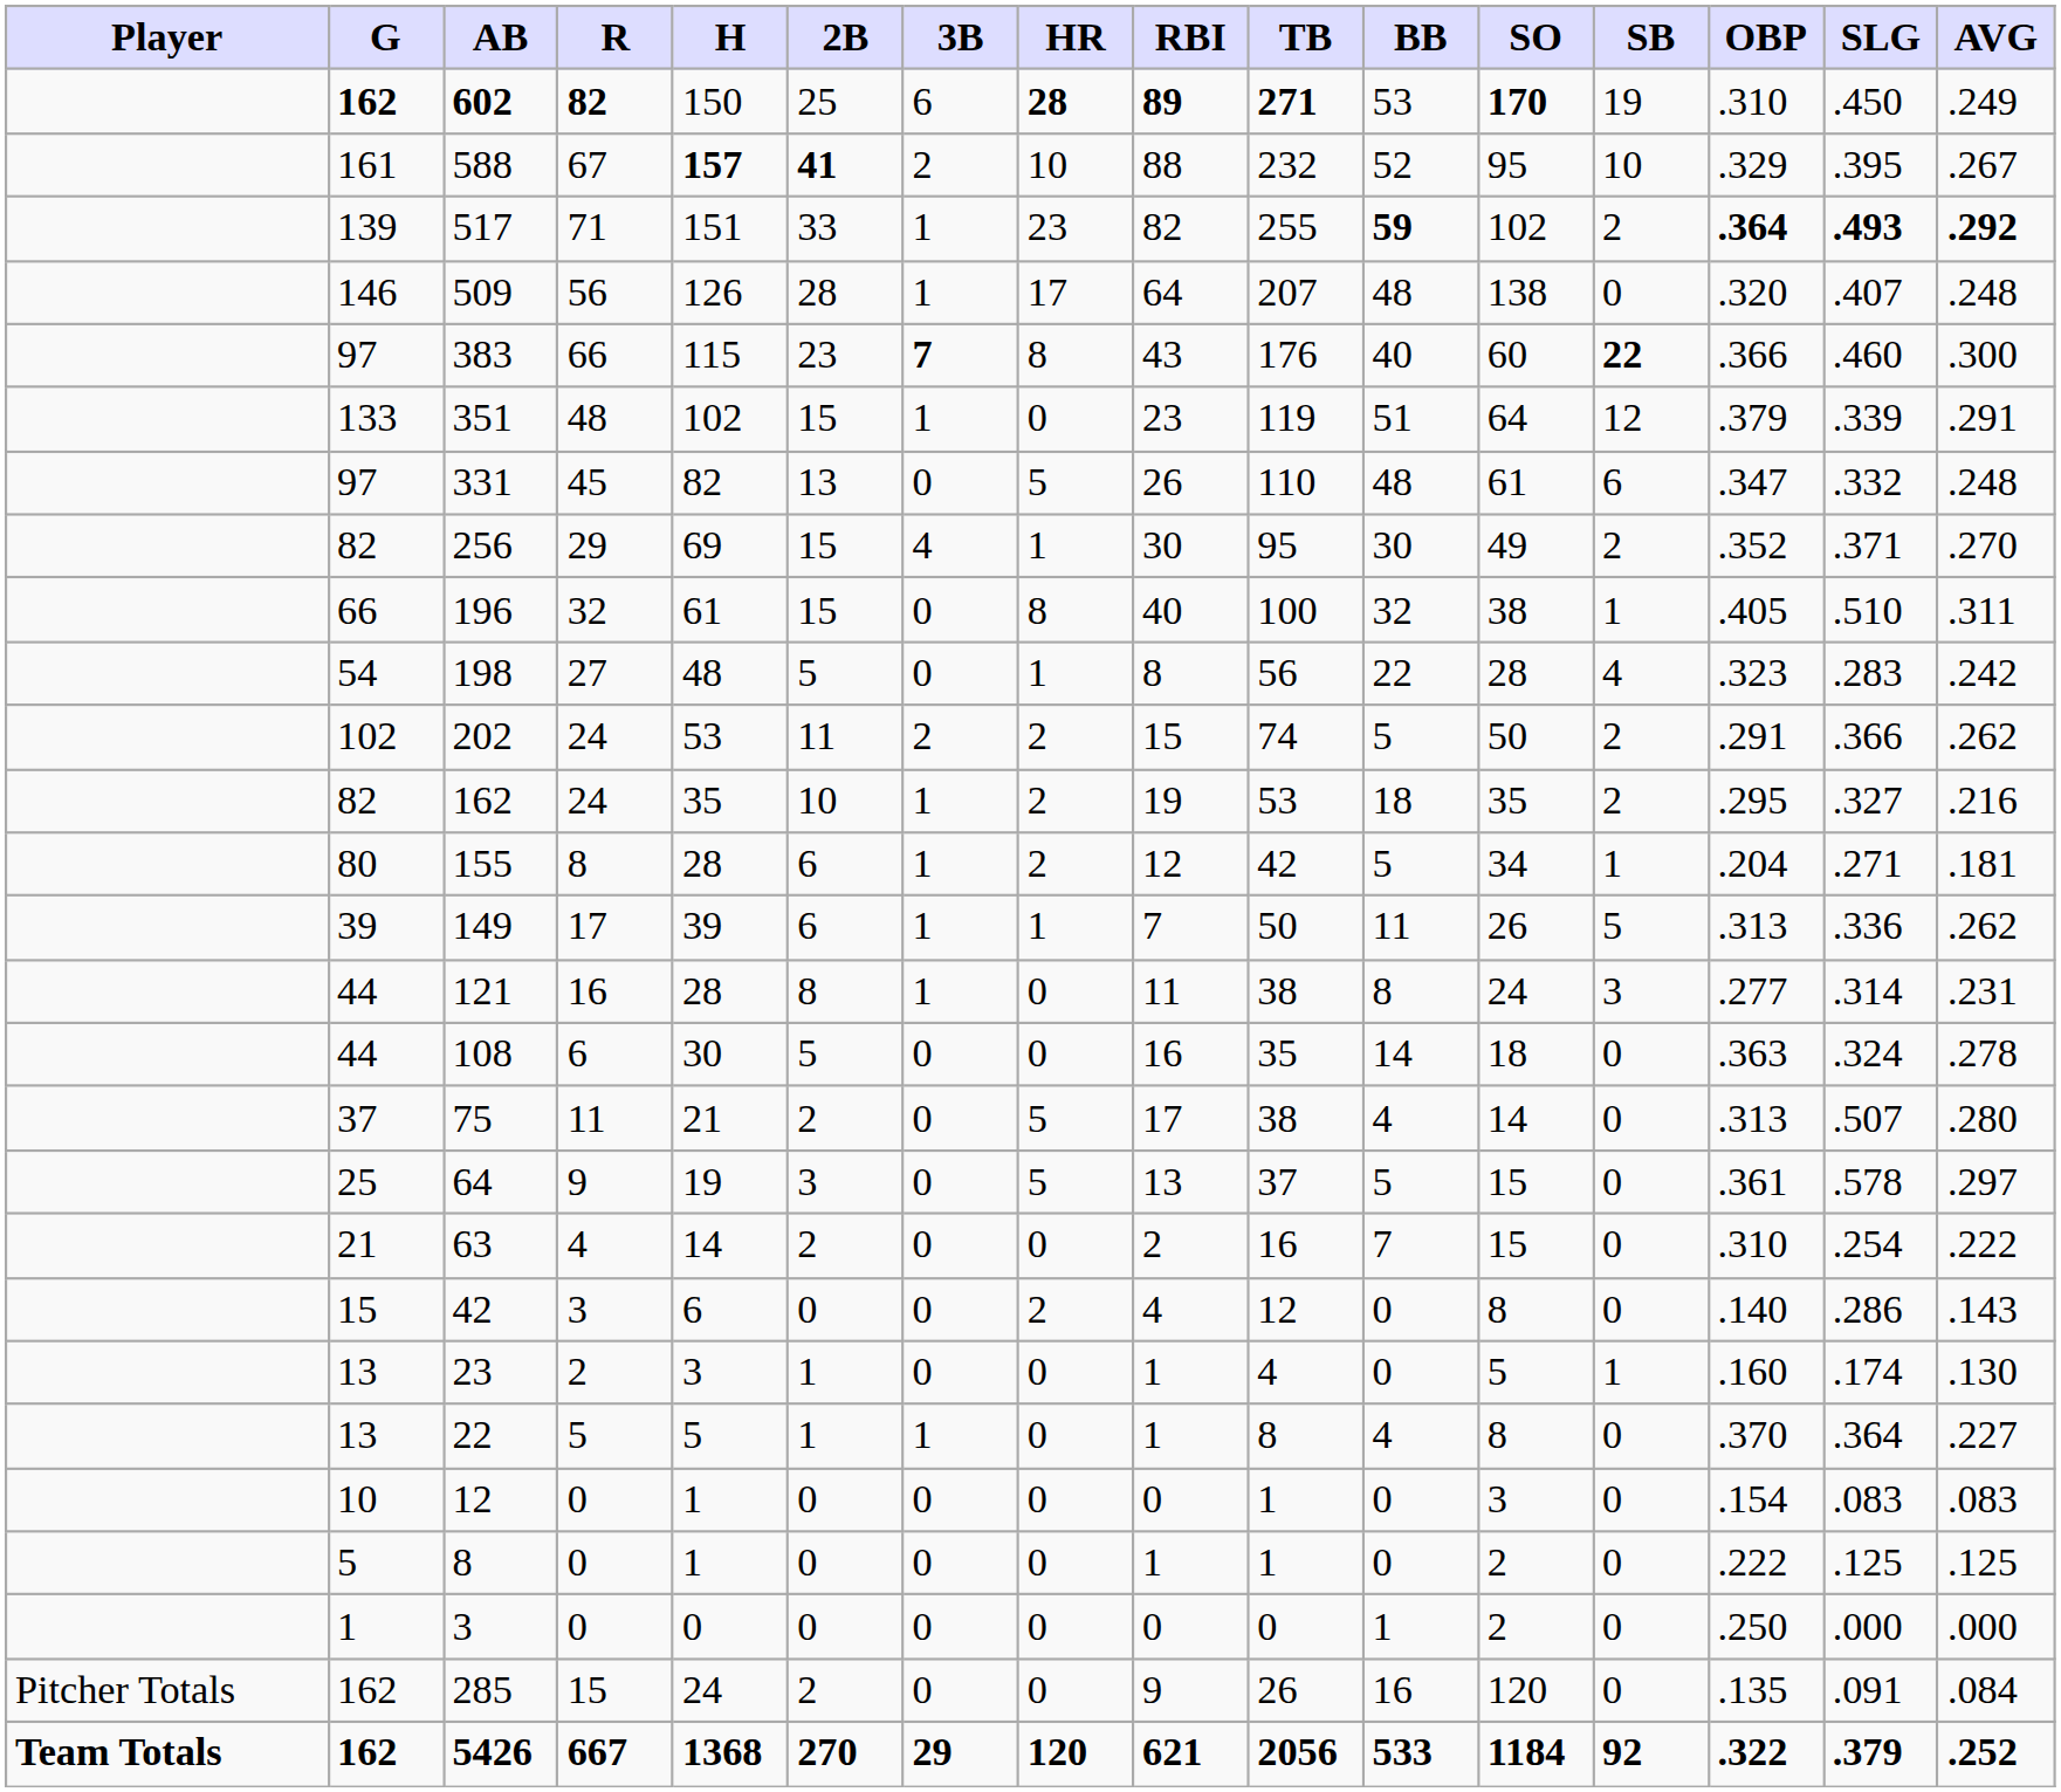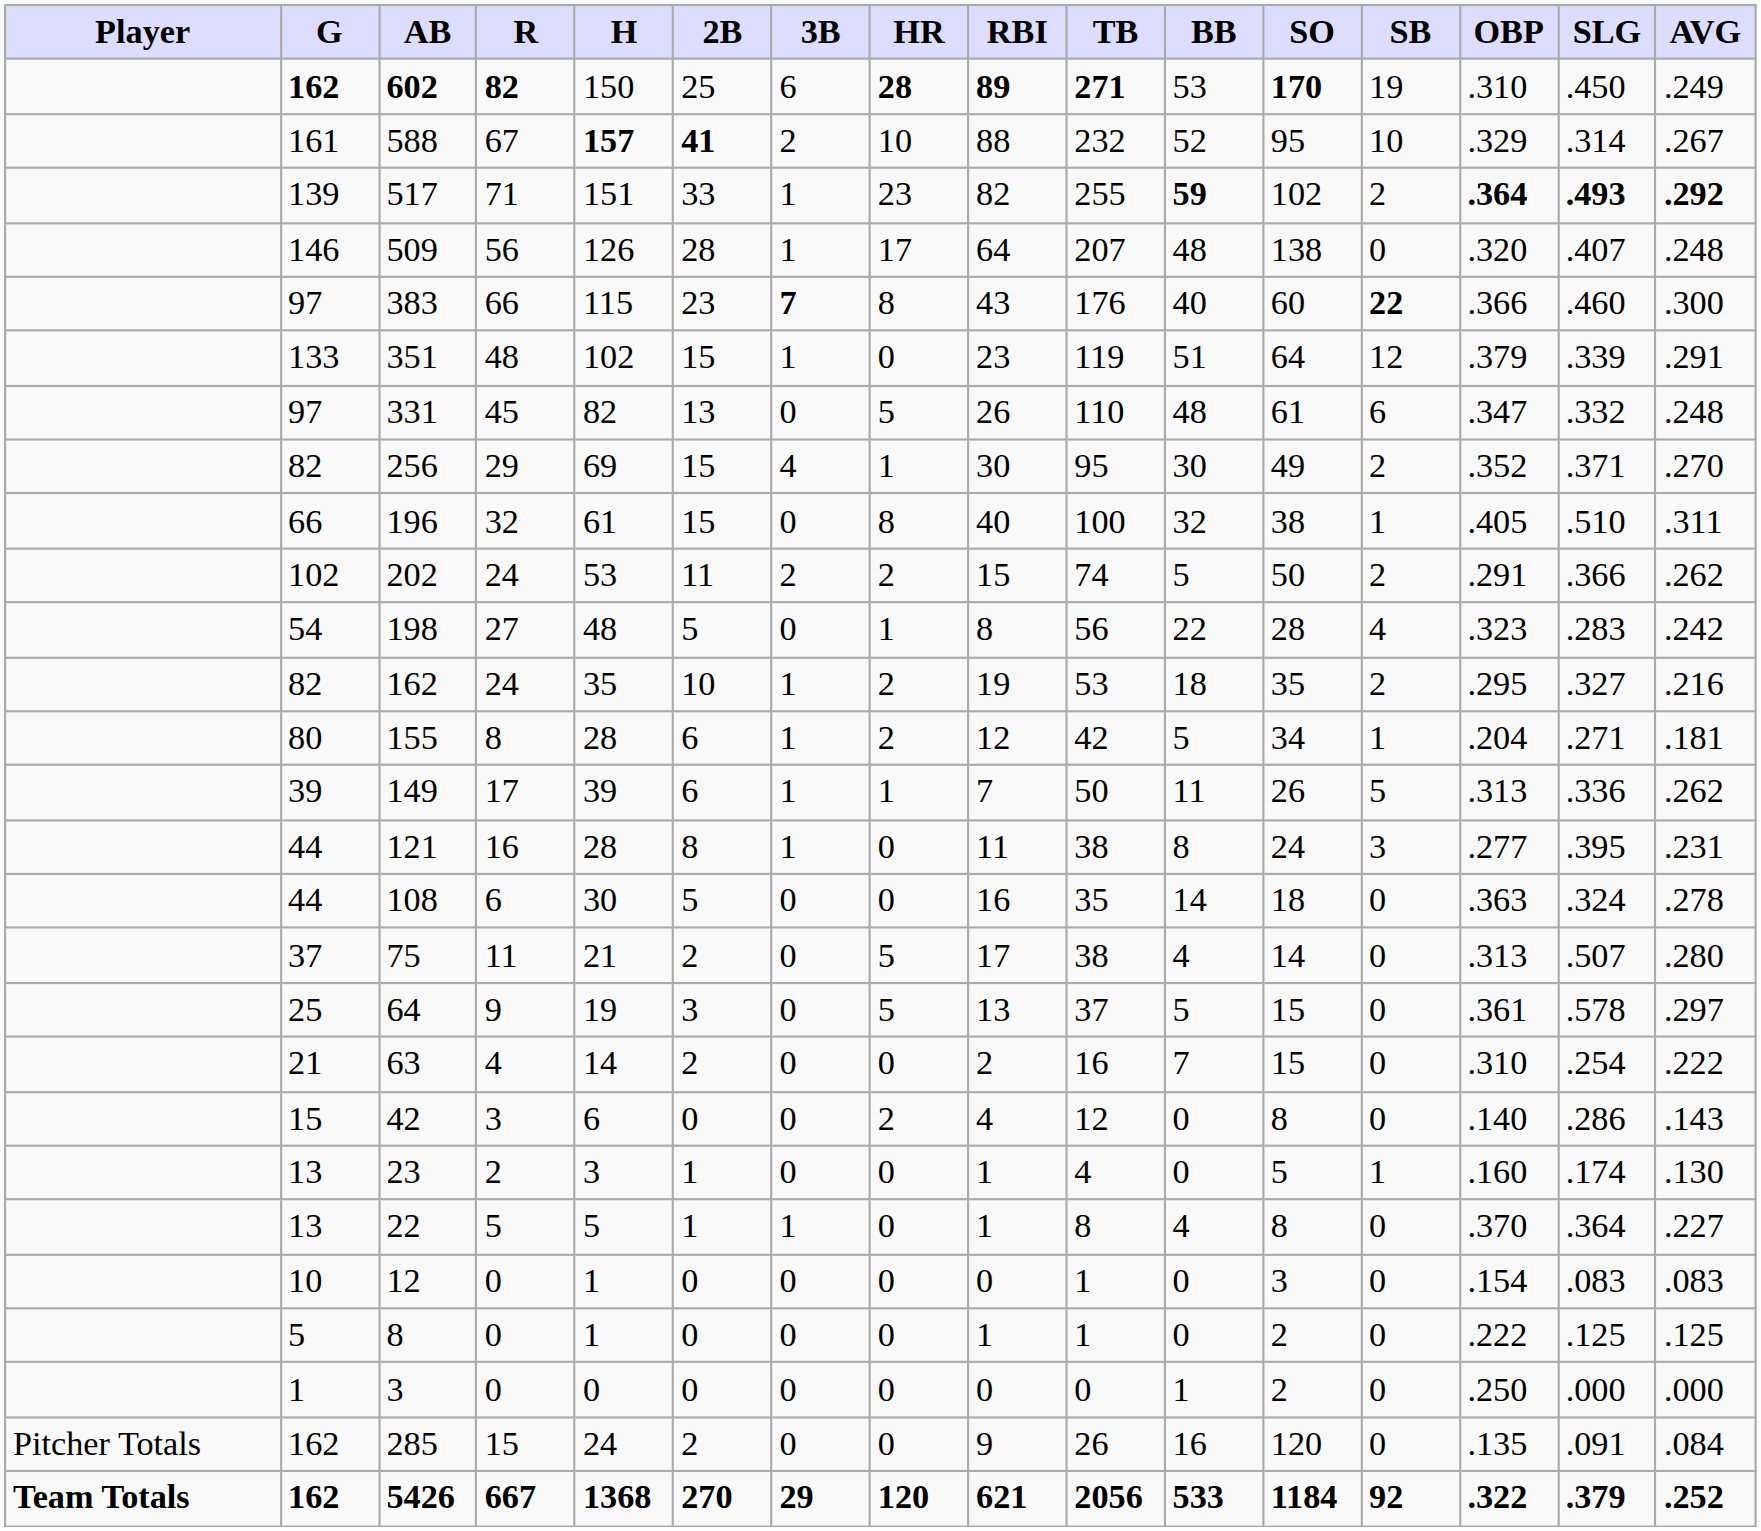 <table class="wikitable sortable">
 <tr>
 <th style="background:#ddf; width:14%;">Player</th>
 <th style="background:#ddf; width:5%;">G</th>
 <th style="background:#ddf; width:5%;">AB</th>
 <th style="background:#ddf; width:5%;">R</th>
 <th style="background:#ddf; width:5%;">H</th>
 <th style="background:#ddf; width:5%;">2B</th>
 <th style="background:#ddf; width:5%;">3B</th>
 <th style="background:#ddf; width:5%;">HR</th>
 <th style="background:#ddf; width:5%;">RBI</th>
 <th style="background:#ddf; width:5%;">TB</th>
 <th style="background:#ddf; width:5%;">BB</th>
 <th style="background:#ddf; width:5%;">SO</th>
 <th style="background:#ddf; width:5%;">SB</th>
 <th style="background:#ddf; width:5%;">OBP</th>
 <th style="background:#ddf; width:5%;">SLG</th>
 <th style="background:#ddf; width:5%;">AVG</th>
 </tr>
 <tr>
 <td></td>
 <td><strong>162</strong></td>
 <td><strong>602</strong></td>
 <td><strong>82</strong></td>
 <td>150</td>
 <td>25</td>
 <td>6</td>
 <td><strong> 28</strong></td>
 <td><strong>89</strong></td>
 <td><strong>271</strong></td>
 <td>53</td>
 <td><strong>170</strong></td>
 <td>19</td>
 <td>.310</td>
 <td>.450</td>
 <td>.249</td>
 </tr>
 <tr>
 <td></td>
 <td>161</td>
 <td>588</td>
 <td>67</td>
 <td><strong>157</strong></td>
 <td><strong>41</strong></td>
 <td>2</td>
 <td>10</td>
 <td>88</td>
 <td>232</td>
 <td>52</td>
 <td>95</td>
 <td>10</td>
 <td>.329</td>
-<td>.395</td>
+<td>.314</td>
 <td>.267</td>
 </tr>
 <tr>
 <td></td>
 <td>139</td>
 <td>517</td>
 <td>71</td>
 <td>151</td>
 <td>33</td>
 <td>1</td>
 <td>23</td>
 <td>82</td>
 <td>255</td>
 <td><strong>59</strong></td>
 <td>102</td>
 <td>2</td>
 <td><strong>.364</strong></td>
 <td><strong>.493</strong></td>
 <td><strong>.292</strong></td>
 </tr>
 <tr>
 <td></td>
 <td>146</td>
 <td>509</td>
 <td>56</td>
 <td>126</td>
 <td>28</td>
 <td>1</td>
 <td>17</td>
 <td>64</td>
 <td>207</td>
 <td>48</td>
 <td>138</td>
 <td>0</td>
 <td>.320</td>
 <td>.407</td>
 <td>.248</td>
 </tr>
 <tr>
 <td></td>
 <td>97</td>
 <td>383</td>
 <td>66</td>
 <td>115</td>
 <td>23</td>
 <td><strong> 7</strong></td>
 <td>8</td>
 <td>43</td>
 <td>176</td>
 <td>40</td>
 <td>60</td>
 <td><strong> 22</strong></td>
 <td>.366</td>
 <td>.460</td>
 <td>.300</td>
 </tr>
 <tr>
 <td></td>
 <td>133</td>
 <td>351</td>
 <td>48</td>
 <td>102</td>
 <td>15</td>
 <td>1</td>
 <td>0</td>
 <td>23</td>
 <td>119</td>
 <td>51</td>
 <td>64</td>
 <td>12</td>
 <td>.379</td>
 <td>.339</td>
 <td>.291</td>
 </tr>
 <tr>
 <td></td>
 <td>97</td>
 <td>331</td>
 <td>45</td>
 <td>82</td>
 <td>13</td>
 <td>0</td>
 <td>5</td>
 <td>26</td>
 <td>110</td>
 <td>48</td>
 <td>61</td>
 <td>6</td>
 <td>.347</td>
 <td>.332</td>
 <td>.248</td>
 </tr>
 <tr>
 <td></td>
 <td>82</td>
 <td>256</td>
 <td>29</td>
 <td>69</td>
 <td>15</td>
 <td>4</td>
 <td>1</td>
 <td>30</td>
 <td>95</td>
 <td>30</td>
 <td>49</td>
 <td>2</td>
 <td>.352</td>
 <td>.371</td>
 <td>.270</td>
 </tr>
 <tr>
 <td></td>
 <td>66</td>
 <td>196</td>
 <td>32</td>
 <td>61</td>
 <td>15</td>
 <td>0</td>
 <td>8</td>
 <td>40</td>
 <td>100</td>
 <td>32</td>
 <td>38</td>
 <td>1</td>
 <td>.405</td>
 <td>.510</td>
 <td>.311</td>
 </tr>
 <tr>
 <td></td>
+<td>102</td>
+<td>202</td>
+<td>24</td>
+<td>53</td>
+<td>11</td>
+<td>2</td>
+<td>2</td>
+<td>15</td>
+<td>74</td>
+<td>5</td>
+<td>50</td>
+<td>2</td>
+<td>.291</td>
+<td>.366</td>
+<td>.262</td>
+</tr>
+<tr>
+<td></td>
 <td>54</td>
 <td>198</td>
 <td>27</td>
 <td>48</td>
 <td>5</td>
 <td>0</td>
 <td>1</td>
 <td>8</td>
 <td>56</td>
 <td>22</td>
 <td>28</td>
 <td>4</td>
 <td>.323</td>
 <td>.283</td>
 <td>.242</td>
-</tr>
-<tr>
-<td></td>
-<td>102</td>
-<td>202</td>
-<td>24</td>
-<td>53</td>
-<td>11</td>
-<td>2</td>
-<td>2</td>
-<td>15</td>
-<td>74</td>
-<td>5</td>
-<td>50</td>
-<td>2</td>
-<td>.291</td>
-<td>.366</td>
-<td>.262</td>
 </tr>
 <tr>
 <td></td>
 <td>82</td>
 <td>162</td>
 <td>24</td>
 <td>35</td>
 <td>10</td>
 <td>1</td>
 <td>2</td>
 <td>19</td>
 <td>53</td>
 <td>18</td>
 <td>35</td>
 <td>2</td>
 <td>.295</td>
 <td>.327</td>
 <td>.216</td>
 </tr>
 <tr>
 <td></td>
 <td>80</td>
 <td>155</td>
 <td>8</td>
 <td>28</td>
 <td>6</td>
 <td>1</td>
 <td>2</td>
 <td>12</td>
 <td>42</td>
 <td>5</td>
 <td>34</td>
 <td>1</td>
 <td>.204</td>
 <td>.271</td>
 <td>.181</td>
 </tr>
 <tr>
 <td></td>
 <td>39</td>
 <td>149</td>
 <td>17</td>
 <td>39</td>
 <td>6</td>
 <td>1</td>
 <td>1</td>
 <td>7</td>
 <td>50</td>
 <td>11</td>
 <td>26</td>
 <td>5</td>
 <td>.313</td>
 <td>.336</td>
 <td>.262</td>
 </tr>
 <tr>
 <td></td>
 <td>44</td>
 <td>121</td>
 <td>16</td>
 <td>28</td>
 <td>8</td>
 <td>1</td>
 <td>0</td>
 <td>11</td>
 <td>38</td>
 <td>8</td>
 <td>24</td>
 <td>3</td>
 <td>.277</td>
-<td>.314</td>
+<td>.395</td>
 <td>.231</td>
 </tr>
 <tr>
 <td></td>
 <td>44</td>
 <td>108</td>
 <td>6</td>
 <td>30</td>
 <td>5</td>
 <td>0</td>
 <td>0</td>
 <td>16</td>
 <td>35</td>
 <td>14</td>
 <td>18</td>
 <td>0</td>
 <td>.363</td>
 <td>.324</td>
 <td>.278</td>
 </tr>
 <tr>
 <td></td>
 <td>37</td>
 <td>75</td>
 <td>11</td>
 <td>21</td>
 <td>2</td>
 <td>0</td>
 <td>5</td>
 <td>17</td>
 <td>38</td>
 <td>4</td>
 <td>14</td>
 <td>0</td>
 <td>.313</td>
 <td>.507</td>
 <td>.280</td>
 </tr>
 <tr>
 <td></td>
 <td>25</td>
 <td>64</td>
 <td>9</td>
 <td>19</td>
 <td>3</td>
 <td>0</td>
 <td>5</td>
 <td>13</td>
 <td>37</td>
 <td>5</td>
 <td>15</td>
 <td>0</td>
 <td>.361</td>
 <td>.578</td>
 <td>.297</td>
 </tr>
 <tr>
 <td></td>
 <td>21</td>
 <td>63</td>
 <td>4</td>
 <td>14</td>
 <td>2</td>
 <td>0</td>
 <td>0</td>
 <td>2</td>
 <td>16</td>
 <td>7</td>
 <td>15</td>
 <td>0</td>
 <td>.310</td>
 <td>.254</td>
 <td>.222</td>
 </tr>
 <tr>
 <td></td>
 <td>15</td>
 <td>42</td>
 <td>3</td>
 <td>6</td>
 <td>0</td>
 <td>0</td>
 <td>2</td>
 <td>4</td>
 <td>12</td>
 <td>0</td>
 <td>8</td>
 <td>0</td>
 <td>.140</td>
 <td>.286</td>
 <td>.143</td>
 </tr>
 <tr>
 <td></td>
 <td>13</td>
 <td>23</td>
 <td>2</td>
 <td>3</td>
 <td>1</td>
 <td>0</td>
 <td>0</td>
 <td>1</td>
 <td>4</td>
 <td>0</td>
 <td>5</td>
 <td>1</td>
 <td>.160</td>
 <td>.174</td>
 <td>.130</td>
 </tr>
 <tr>
 <td></td>
 <td>13</td>
 <td>22</td>
 <td>5</td>
 <td>5</td>
 <td>1</td>
 <td>1</td>
 <td>0</td>
 <td>1</td>
 <td>8</td>
 <td>4</td>
 <td>8</td>
 <td>0</td>
 <td>.370</td>
 <td>.364</td>
 <td>.227</td>
 </tr>
 <tr>
 <td></td>
 <td>10</td>
 <td>12</td>
 <td>0</td>
 <td>1</td>
 <td>0</td>
 <td>0</td>
 <td>0</td>
 <td>0</td>
 <td>1</td>
 <td>0</td>
 <td>3</td>
 <td>0</td>
 <td>.154</td>
 <td>.083</td>
 <td>.083</td>
 </tr>
 <tr>
 <td></td>
 <td>5</td>
 <td>8</td>
 <td>0</td>
 <td>1</td>
 <td>0</td>
 <td>0</td>
 <td>0</td>
 <td>1</td>
 <td>1</td>
 <td>0</td>
 <td>2</td>
 <td>0</td>
 <td>.222</td>
 <td>.125</td>
 <td>.125</td>
 </tr>
 <tr>
 <td></td>
 <td>1</td>
 <td>3</td>
 <td>0</td>
 <td>0</td>
 <td>0</td>
 <td>0</td>
 <td>0</td>
 <td>0</td>
 <td>0</td>
 <td>1</td>
 <td>2</td>
 <td>0</td>
 <td>.250</td>
 <td>.000</td>
 <td>.000</td>
 </tr>
 <tr>
 <td>Pitcher Totals</td>
 <td>162</td>
 <td>285</td>
 <td>15</td>
 <td>24</td>
 <td>2</td>
 <td>0</td>
 <td>0</td>
 <td>9</td>
 <td>26</td>
 <td>16</td>
 <td>120</td>
 <td>0</td>
 <td>.135</td>
 <td>.091</td>
 <td>.084</td>
 </tr>
 <tr>
 <td><strong>Team Totals</strong></td>
 <td><strong>162</strong></td>
 <td><strong>5426</strong></td>
 <td><strong>667</strong></td>
 <td><strong>1368</strong></td>
 <td><strong>270</strong></td>
 <td><strong>29</strong></td>
 <td><strong>120</strong></td>
 <td><strong>621</strong></td>
 <td><strong>2056</strong></td>
 <td><strong>533</strong></td>
 <td><strong>1184</strong></td>
 <td><strong>92</strong></td>
 <td><strong>.322</strong></td>
 <td><strong>.379</strong></td>
 <td><strong>.252</strong></td>
 </tr>
 </table>
